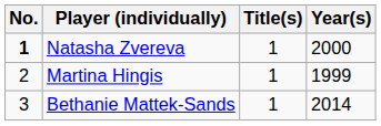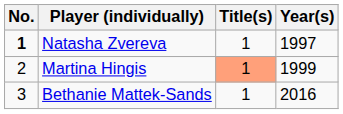 <table class="wikitable nowrap sortable">
 <tr>
 <th width=20>No.</th>
 <th>Player (individually)</th>
 <th>Title(s)</th>
 <th width=40>Year(s)</th>
 </tr>
 <tr>
 <td align="center"><strong>1</strong></td>
 <td> <a href='#'>Natasha Zvereva</a></td>
 <td align="center">1</td>
-<td>2000</td>
+<td>1997</td>
 </tr>
 <tr>
 <td align="center">2</td>
 <td> <a href='#'>Martina Hingis</a></td>
-<td align="center">1</td>
+<td align="center" style="background: lightsalmon;">1</td>
 <td>1999</td>
 </tr>
 <tr>
 <td align="center">3</td>
 <td> <a href='#'>Bethanie Mattek-Sands</a></td>
 <td align="center">1</td>
-<td>2014</td>
+<td>2016</td>
 </tr>
 </table>
